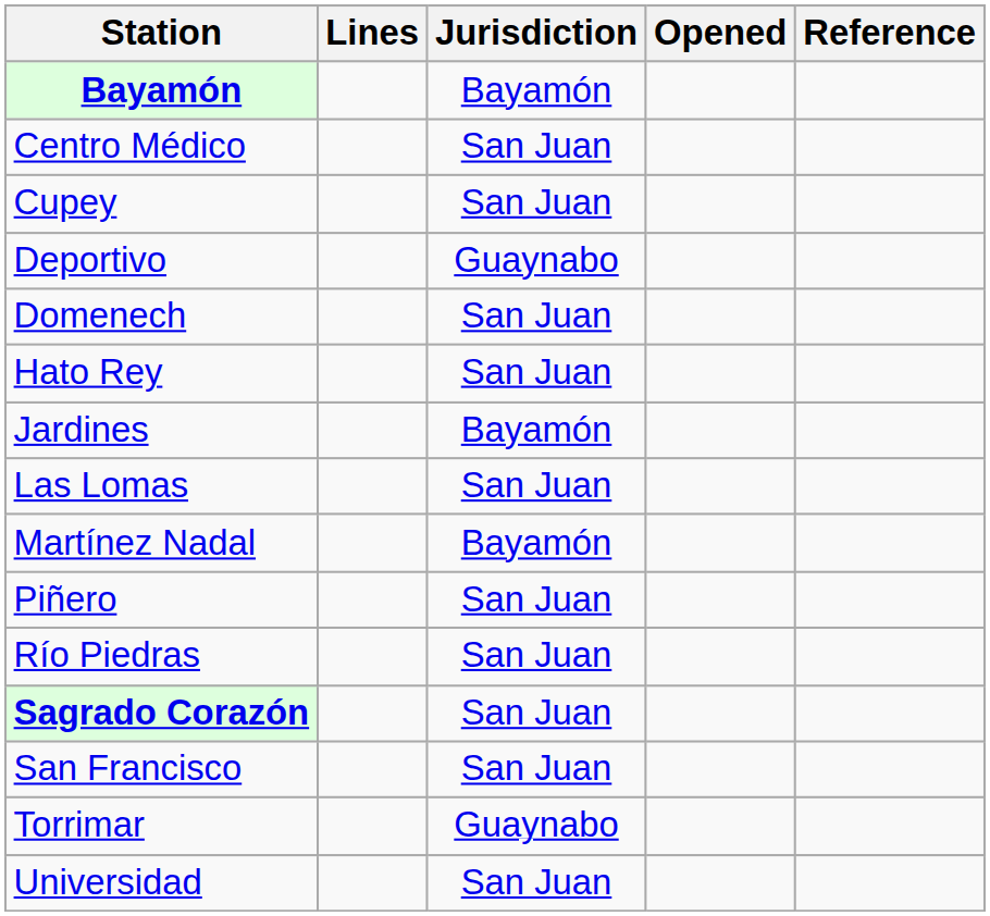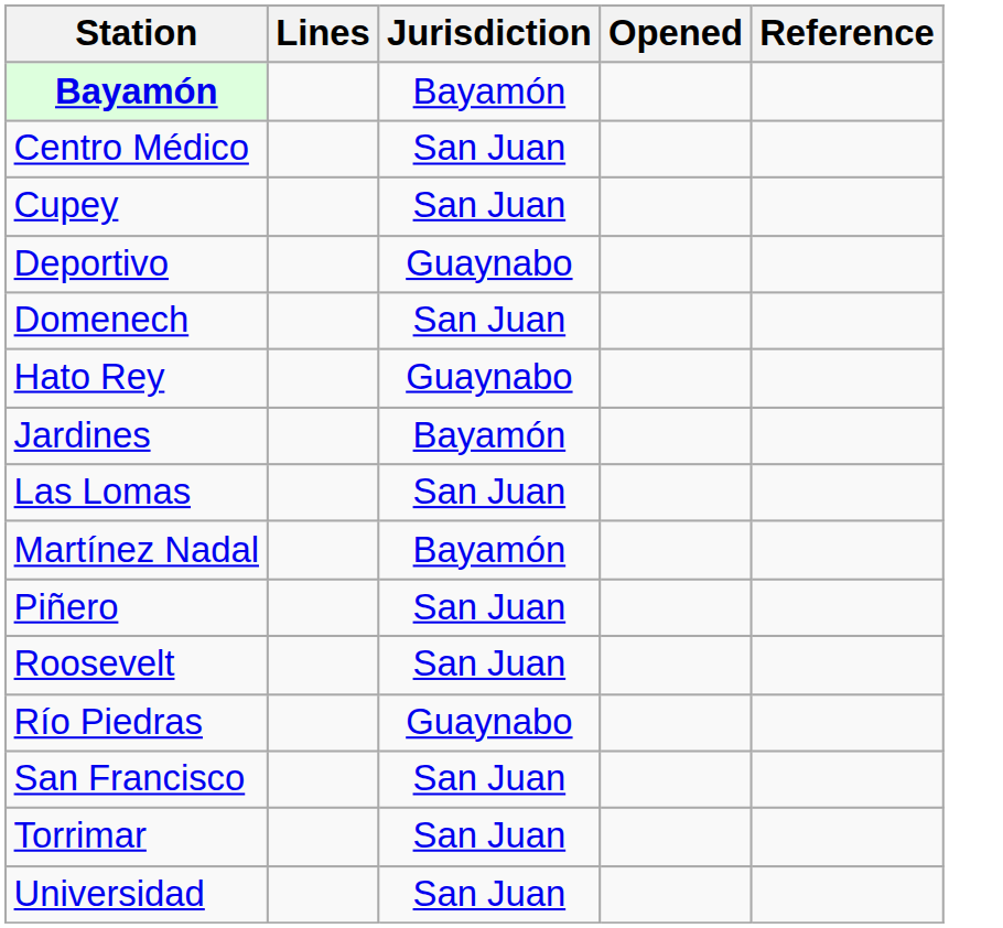 <table class="wikitable sortable plainrowheaders" summary="List of stations (sortable), Lines, Jurisdiction (sortable), Date opened (sortable), and References">
 <tr>
 <th scope="col">Station</th>
 <th scope="col" class="unsortable">Lines</th>
 <th scope="col">Jurisdiction</th>
 <th scope="col">Opened</th>
 <th scope="col" class="unsortable">Reference</th>
 </tr>
 <tr>
 <th scope="row" style="background-color:#ddffdd;"><a href='#'>Bayamón</a></th>
 <td></td>
 <td align=center><a href='#'>Bayamón</a></td>
 <td></td>
 <td align="center"></td>
 </tr>
 <tr>
 <td><a href='#'>Centro Médico</a></td>
 <td></td>
 <td align=center><a href='#'>San Juan</a></td>
 <td></td>
 <td align="center"></td>
 </tr>
 <tr>
 <td><a href='#'>Cupey</a></td>
 <td></td>
 <td align=center><a href='#'>San Juan</a></td>
 <td></td>
 <td align="center"></td>
 </tr>
 <tr>
 <td><a href='#'>Deportivo</a></td>
 <td></td>
 <td align=center><a href='#'>Guaynabo</a></td>
 <td></td>
 <td align="center"></td>
 </tr>
 <tr>
 <td><a href='#'>Domenech</a></td>
 <td></td>
 <td align=center><a href='#'>San Juan</a></td>
 <td></td>
 <td align="center"></td>
 </tr>
 <tr>
 <td><a href='#'>Hato Rey</a></td>
 <td></td>
-<td align=center><a href='#'>San Juan</a></td>
+<td align=center><a href='#'>Guaynabo</a></td>
 <td></td>
 <td align="center"></td>
 </tr>
 <tr>
 <td><a href='#'>Jardines</a></td>
 <td></td>
 <td align=center><a href='#'>Bayamón</a></td>
 <td></td>
 <td align="center"></td>
 </tr>
 <tr>
 <td><a href='#'>Las Lomas</a></td>
 <td></td>
 <td align=center><a href='#'>San Juan</a></td>
 <td></td>
 <td align="center"></td>
 </tr>
 <tr>
 <td><a href='#'>Martínez Nadal</a></td>
 <td></td>
 <td align=center><a href='#'>Bayamón</a></td>
 <td></td>
 <td align="center"></td>
 </tr>
 <tr>
 <td><a href='#'>Piñero</a></td>
 <td></td>
 <td align=center><a href='#'>San Juan</a></td>
 <td></td>
 <td align="center"></td>
 </tr>
 <tr>
-<td><a href='#'>Río Piedras</a></td>
+<td><a href='#'>Roosevelt</a></td>
 <td></td>
 <td align=center><a href='#'>San Juan</a></td>
 <td></td>
 <td align="center"></td>
 </tr>
 <tr>
-<th scope="row" style="background-color:#ddffdd;"><a href='#'>Sagrado Corazón</a></th>
+<td><a href='#'>Río Piedras</a></td>
 <td></td>
-<td align=center><a href='#'>San Juan</a></td>
+<td align=center><a href='#'>Guaynabo</a></td>
 <td></td>
 <td align="center"></td>
 </tr>
 <tr>
 <td><a href='#'>San Francisco</a></td>
 <td></td>
 <td align=center><a href='#'>San Juan</a></td>
 <td></td>
 <td align="center"></td>
 </tr>
 <tr>
 <td><a href='#'>Torrimar</a></td>
 <td></td>
-<td align=center><a href='#'>Guaynabo</a></td>
+<td align=center><a href='#'>San Juan</a></td>
 <td></td>
 <td align="center"></td>
 </tr>
 <tr>
 <td><a href='#'>Universidad</a></td>
 <td></td>
 <td align=center><a href='#'>San Juan</a></td>
 <td></td>
 <td align="center"></td>
 </tr>
 </table>
